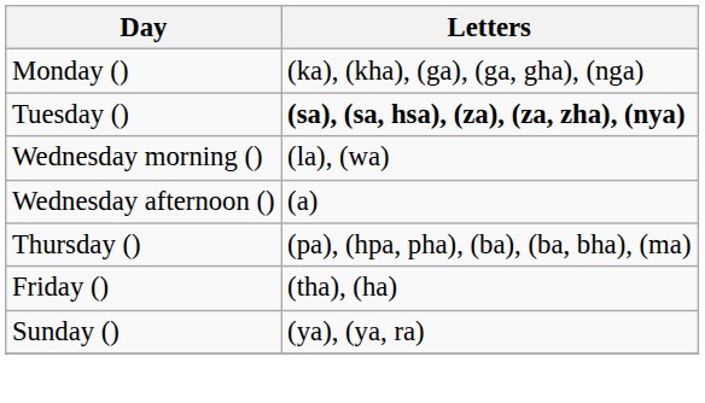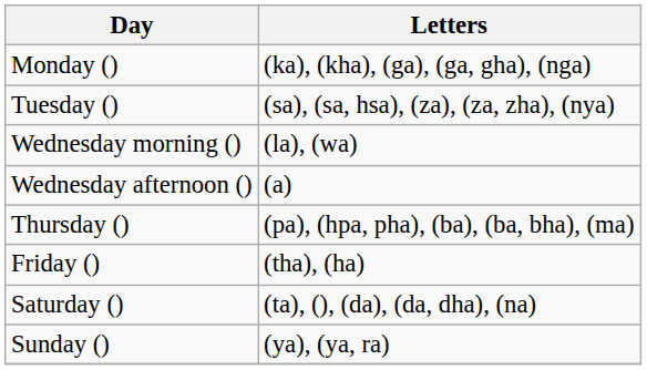 <table class="wikitable">
 <tr>
 <th>Day</th>
 <th>Letters</th>
 </tr>
 <tr>
 <td>Monday ()</td>
 <td> (ka),  (kha),  (ga),  (ga, gha),  (nga)</td>
 </tr>
 <tr>
 <td>Tuesday ()</td>
-<td><strong> (sa),  (sa, hsa),  (za),  (za, zha),  (nya)</strong></td>
+<td> (sa),  (sa, hsa),  (za),  (za, zha),  (nya)</td>
 </tr>
 <tr>
 <td>Wednesday morning ()</td>
 <td> (la),  (wa)</td>
 </tr>
 <tr>
 <td>Wednesday afternoon ()</td>
 <td> (a)</td>
 </tr>
 <tr>
 <td>Thursday ()</td>
 <td> (pa),  (hpa, pha),  (ba),  (ba, bha),  (ma)</td>
 </tr>
 <tr>
 <td>Friday ()</td>
 <td> (tha),  (ha)</td>
 </tr>
 <tr>
+<td>Saturday ()</td>
+<td> (ta),  (),  (da),  (da, dha),  (na)</td>
+</tr>
+<tr>
 <td>Sunday ()</td>
 <td> (ya),  (ya, ra)</td>
 </tr>
 <tr>
 </tr>
 </table>
